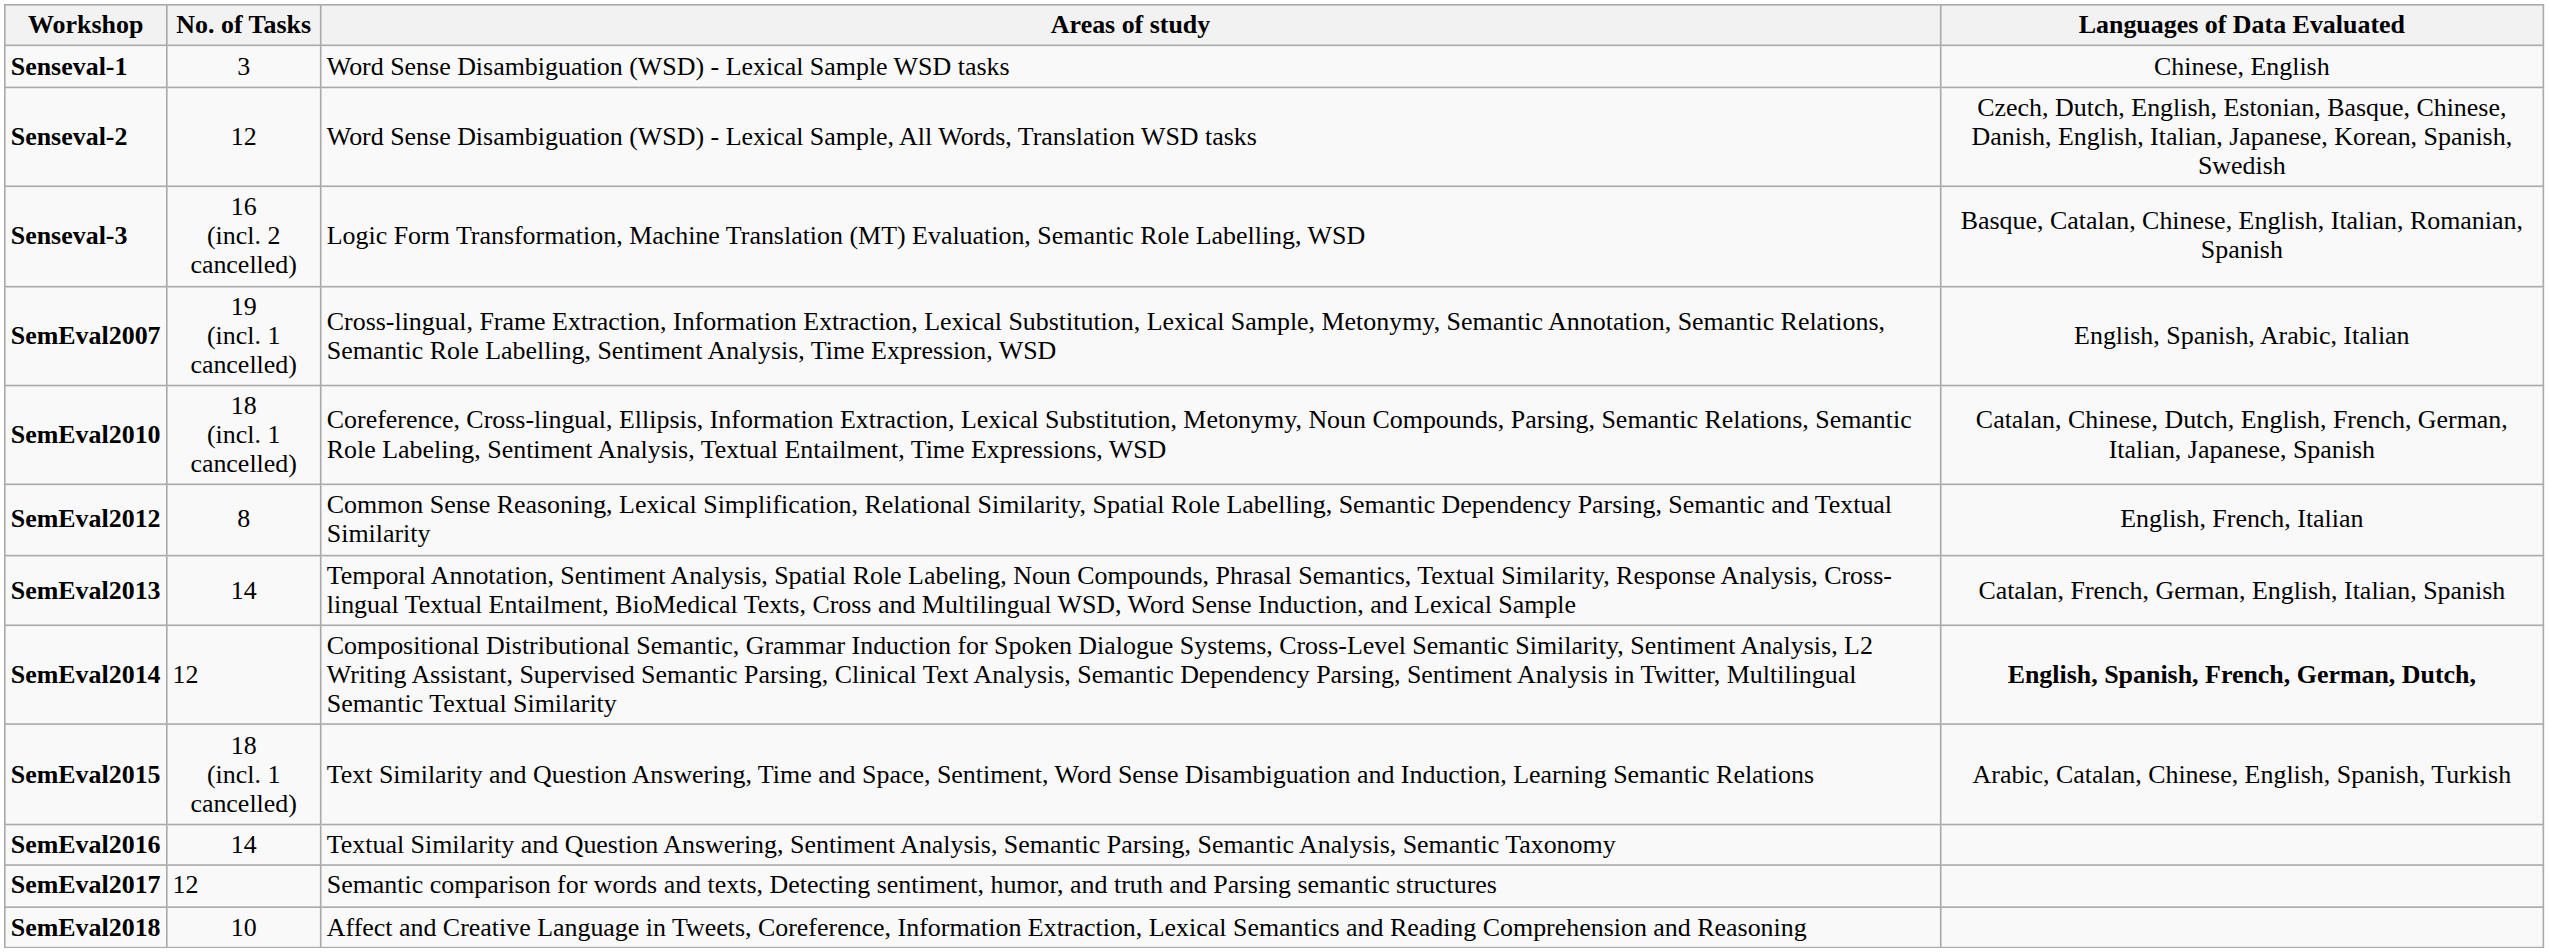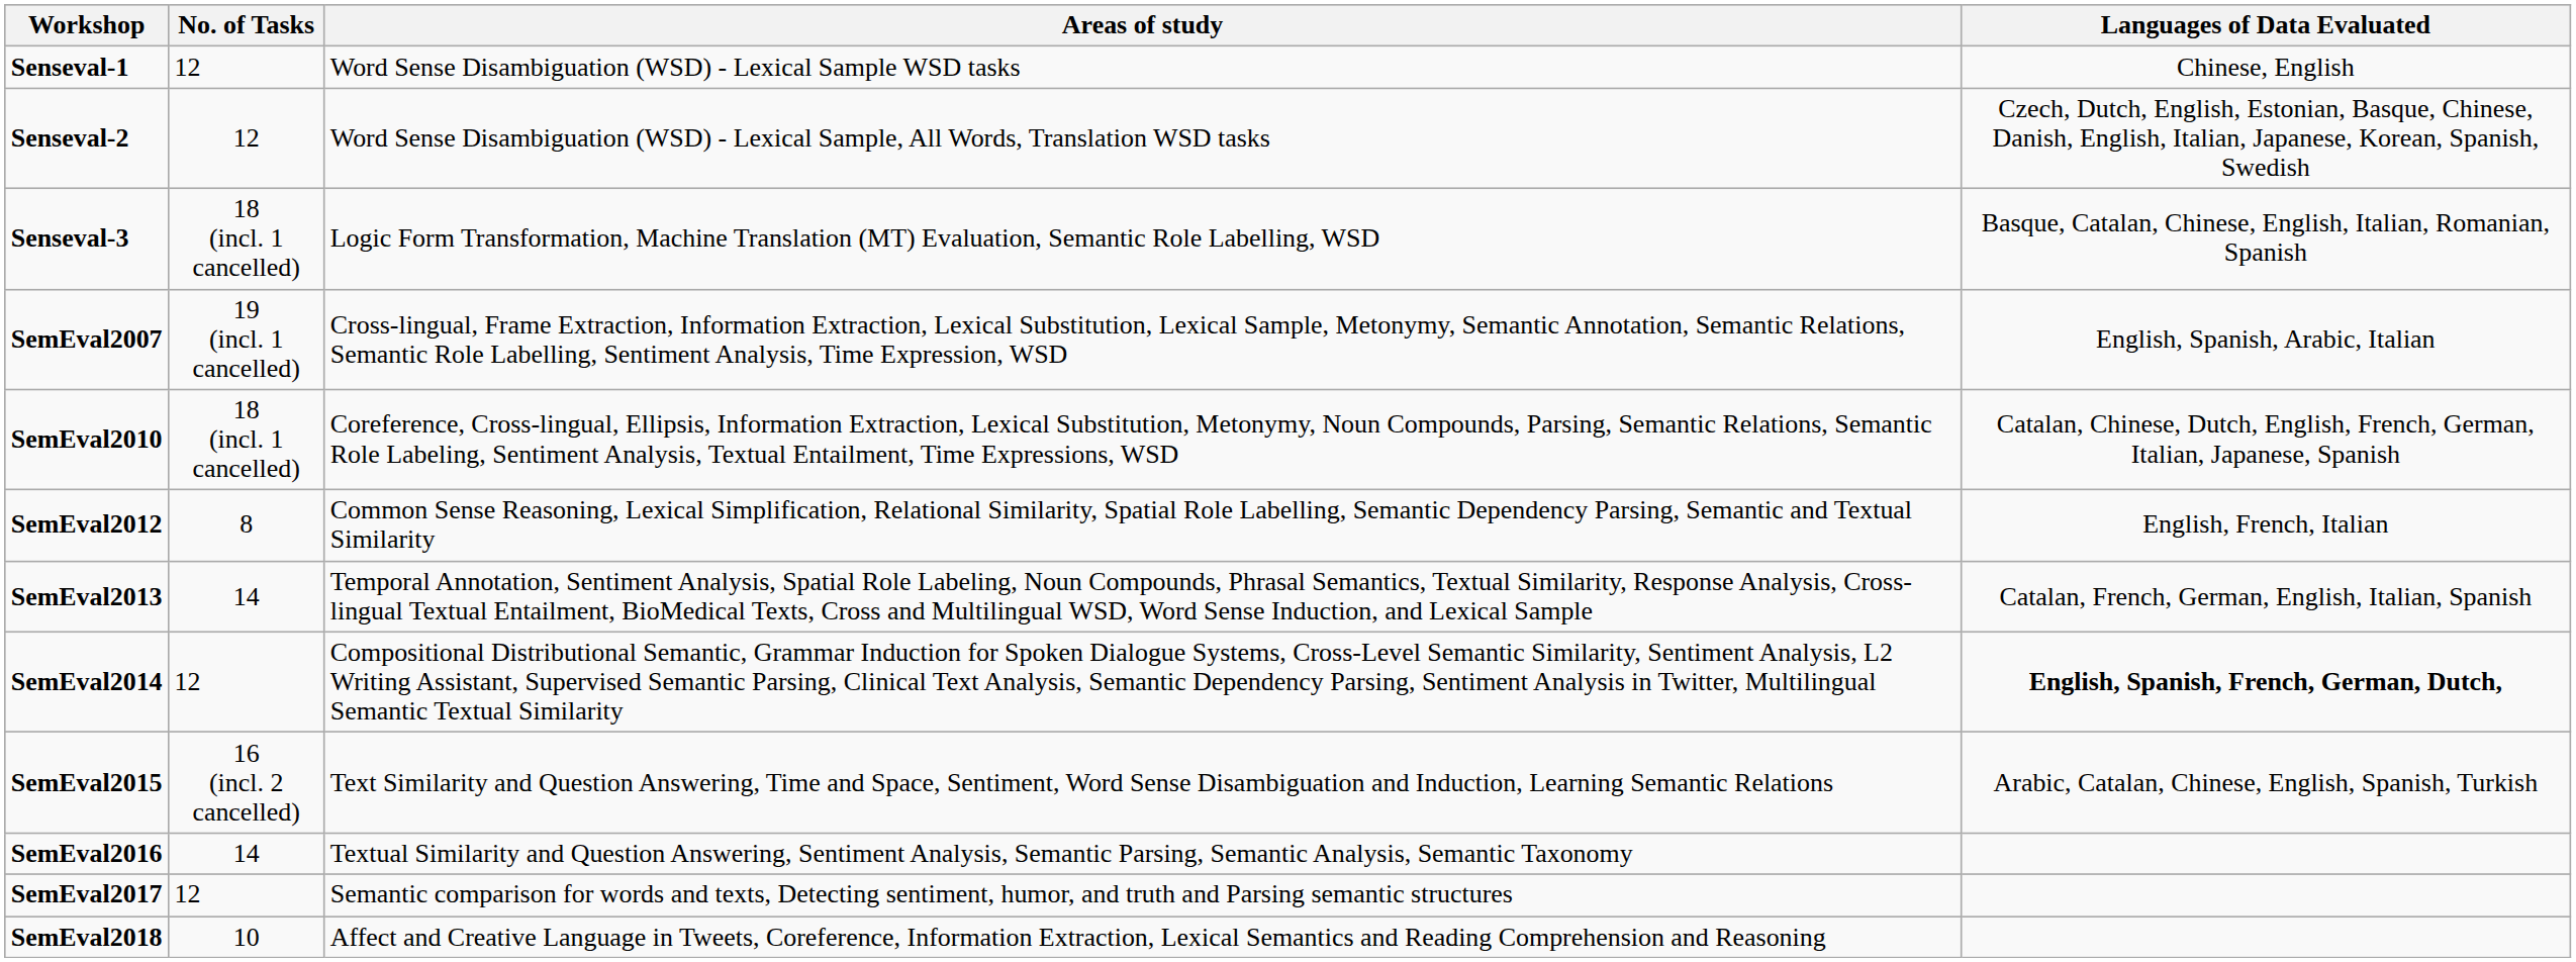 <table class="wikitable">
 <tr>
 <th>Workshop</th>
 <th>No. of Tasks</th>
 <th>Areas of study</th>
 <th align="center">Languages of Data Evaluated</th>
 </tr>
 <tr>
 <td><strong>Senseval-1</strong></td>
-<td align="center">3</td>
+<td>12</td>
 <td>Word Sense Disambiguation (WSD) - Lexical Sample WSD tasks</td>
 <td align="center">Chinese, English</td>
 </tr>
 <tr>
 <td><strong>Senseval-2</strong></td>
 <td align="center">12</td>
 <td>Word Sense Disambiguation (WSD) - Lexical Sample, All Words, Translation WSD tasks</td>
 <td align="center">Czech, Dutch, English, Estonian, Basque, Chinese, Danish, English, Italian, Japanese, Korean, Spanish, Swedish</td>
 </tr>
 <tr>
 <td><strong>Senseval-3</strong></td>
-<td align="center">16 <br>(incl. 2 cancelled)</td>
+<td align="center">18 <br>(incl. 1 cancelled)</td>
 <td>Logic Form Transformation, Machine Translation (MT) Evaluation, Semantic Role Labelling, WSD</td>
 <td align="center">Basque, Catalan, Chinese, English, Italian, Romanian, Spanish</td>
 </tr>
 <tr>
 <td><strong>SemEval2007</strong></td>
 <td align="center">19 <br>(incl. 1 cancelled)</td>
 <td>Cross-lingual, Frame Extraction, Information Extraction, Lexical Substitution, Lexical Sample, Metonymy, Semantic Annotation, Semantic Relations, Semantic Role Labelling, Sentiment Analysis, Time Expression, WSD</td>
 <td align="center">English, Spanish, Arabic, Italian</td>
 </tr>
 <tr>
 <td><strong>SemEval2010</strong></td>
 <td align="center">18 <br>(incl. 1 cancelled)</td>
 <td>Coreference, Cross-lingual, Ellipsis, Information Extraction, Lexical Substitution, Metonymy, Noun Compounds, Parsing, Semantic Relations, Semantic Role Labeling, Sentiment Analysis, Textual Entailment, Time Expressions, WSD</td>
 <td align="center">Catalan, Chinese, Dutch, English, French, German, Italian, Japanese, Spanish</td>
 </tr>
 <tr>
 <td><strong>SemEval2012</strong></td>
 <td align="center">8</td>
 <td>Common Sense Reasoning, Lexical Simplification, Relational Similarity, Spatial Role Labelling, Semantic Dependency Parsing, Semantic and Textual Similarity</td>
 <td align="center">English, French, Italian</td>
 </tr>
 <tr>
 <td><strong>SemEval2013</strong></td>
 <td align="center">14</td>
 <td>Temporal Annotation, Sentiment Analysis, Spatial Role Labeling, Noun Compounds, Phrasal Semantics, Textual Similarity, Response Analysis, Cross-lingual Textual Entailment, BioMedical Texts, Cross and Multilingual WSD, Word Sense Induction, and Lexical Sample</td>
 <td align="center">Catalan, French, German, English, Italian, Spanish</td>
 </tr>
 <tr>
 <td><strong>SemEval2014</strong></td>
 <td>12</td>
 <td>Compositional Distributional Semantic, Grammar Induction for Spoken Dialogue Systems, Cross-Level Semantic Similarity, Sentiment Analysis, L2 Writing Assistant, Supervised Semantic Parsing, Clinical Text Analysis, Semantic Dependency Parsing, Sentiment Analysis in Twitter, Multilingual Semantic Textual Similarity</td>
 <td align="center"><strong>English, Spanish, French, German, Dutch,</strong></td>
 </tr>
 <tr>
 <td><strong>SemEval2015</strong></td>
-<td align="center">18 <br>(incl. 1 cancelled)</td>
+<td align="center">16 <br>(incl. 2 cancelled)</td>
 <td>Text Similarity and Question Answering, Time and Space, Sentiment, Word Sense Disambiguation and Induction, Learning Semantic Relations</td>
 <td align="center">Arabic, Catalan, Chinese, English, Spanish, Turkish</td>
 </tr>
 <tr>
 <td><strong>SemEval2016</strong></td>
 <td align="center">14</td>
 <td>Textual Similarity and Question Answering, Sentiment Analysis, Semantic Parsing, Semantic Analysis, Semantic Taxonomy</td>
 <td align="center"></td>
 </tr>
 <tr>
 <td><strong>SemEval2017</strong></td>
 <td>12</td>
 <td>Semantic comparison for words and texts, Detecting sentiment, humor, and truth and Parsing semantic structures</td>
 <td></td>
 </tr>
 <tr>
 <td><strong>SemEval2018</strong></td>
 <td align="center">10</td>
 <td>Affect and Creative Language in Tweets, Coreference, Information Extraction, Lexical Semantics and Reading Comprehension and Reasoning</td>
 <td></td>
 </tr>
 </table>
